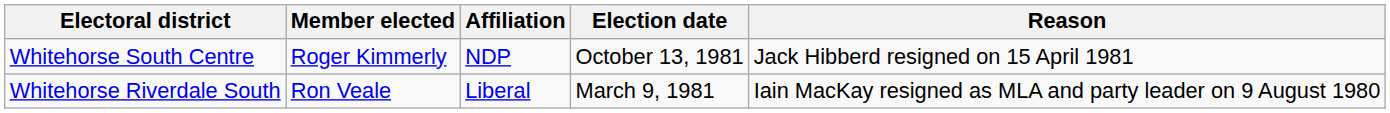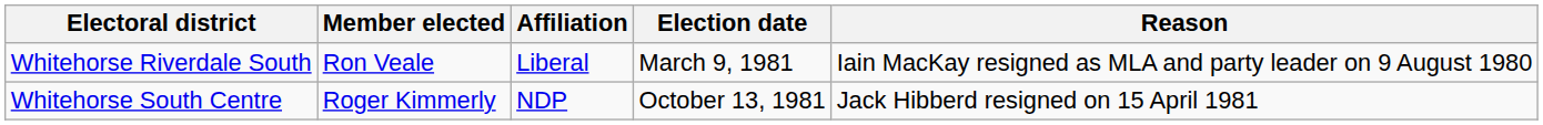 <table class="wikitable sortable">
 <tr>
 <th>Electoral district</th>
 <th>Member elected</th>
 <th>Affiliation</th>
 <th>Election date</th>
 <th>Reason</th>
 </tr>
 <tr>
+<td><a href='#'>Whitehorse Riverdale South</a></td>
+<td><a href='#'>Ron Veale</a></td>
+<td><a href='#'>Liberal</a></td>
+<td>March 9, 1981</td>
+<td>Iain MacKay resigned as MLA and party leader on 9 August 1980</td>
+</tr>
+<tr>
 <td><a href='#'>Whitehorse South Centre</a></td>
 <td><a href='#'>Roger Kimmerly</a></td>
 <td><a href='#'>NDP</a></td>
 <td>October 13, 1981</td>
 <td>Jack Hibberd resigned on 15 April 1981</td>
 </tr>
-<tr>
-<td><a href='#'>Whitehorse Riverdale South</a></td>
-<td><a href='#'>Ron Veale</a></td>
-<td><a href='#'>Liberal</a></td>
-<td>March 9, 1981</td>
-<td>Iain MacKay resigned as MLA and party leader on 9 August 1980</td>
-</tr>
 </table>
